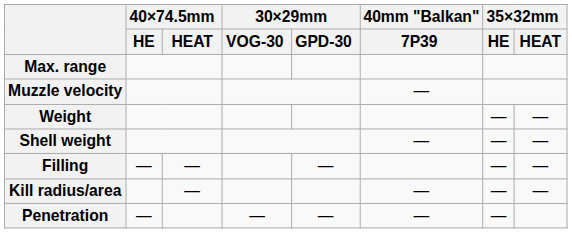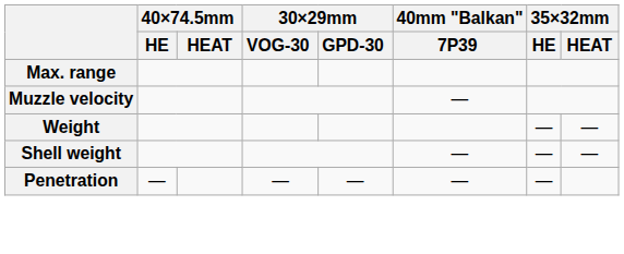 <table class="wikitable" style="text-align:center;">
 <tr>
 <th rowspan="2"></th>
 <th colspan="2">40×74.5mm </th>
 <th colspan="2">30×29mm</th>
 <th colspan="1">40mm "Balkan"</th>
 <th colspan="2">35×32mm </th>
 </tr>
 <tr>
 <th>HE</th>
 <th>HEAT</th>
 <th>VOG-30 </th>
 <th>GPD-30 </th>
 <th>7P39 </th>
 <th>HE</th>
 <th>HEAT</th>
 </tr>
 <tr>
 <th>Max. range</th>
 <td colspan="2"></td>
 <td></td>
 <td></td>
 <td></td>
 <td colspan="2"></td>
 </tr>
 <tr>
 <th>Muzzle velocity</th>
 <td colspan="2"></td>
 <td colspan="2" style="padding-left:10px; padding-right:10px;"></td>
 <td>—</td>
 <td colspan="2"></td>
 </tr>
 <tr>
 <th>Weight</th>
 <td colspan="2"></td>
 <td></td>
 <td></td>
 <td></td>
 <td>—</td>
 <td>—</td>
 </tr>
 <tr>
 <th>Shell weight</th>
 <td colspan="2"></td>
 <td colspan="2"></td>
 <td>—</td>
 <td>—</td>
 <td>—</td>
 </tr>
 <tr>
-<th>Filling</th>
-<td>—</td>
-<td>—</td>
-<td></td>
-<td>—</td>
-<td></td>
-<td>—</td>
-<td>—</td>
-</tr>
-<tr>
-<th>Kill radius/area</th>
-<td></td>
-<td>—</td>
-<td></td>
-<td></td>
-<td>—</td>
-<td>—</td>
-<td>—</td>
-</tr>
-<tr>
 <th>Penetration</th>
 <td>—</td>
 <td></td>
 <td>—</td>
 <td>—</td>
 <td>—</td>
 <td>—</td>
 <td></td>
 </tr>
 </table>
